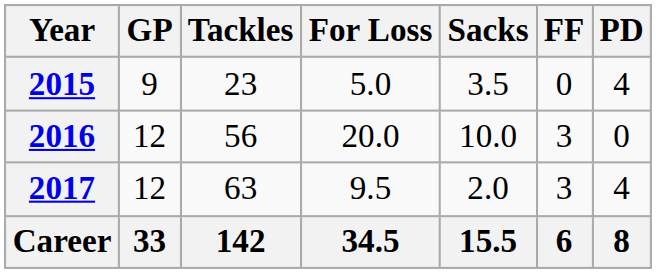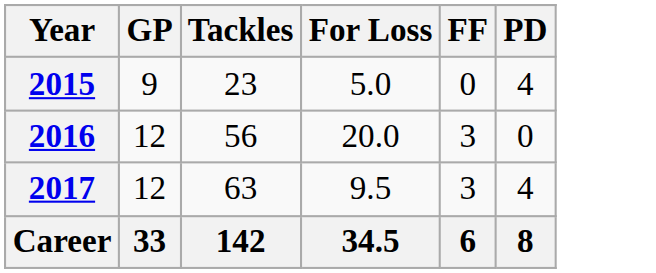 <table class="wikitable" style="text-align:center;">
 <tr>
 <th>Year</th>
 <th>GP</th>
 <th>Tackles</th>
 <th>For Loss</th>
-<th>Sacks</th>
 <th>FF</th>
 <th>PD</th>
 </tr>
 <tr>
 <th><a href='#'>2015</a></th>
 <td>9</td>
 <td>23</td>
 <td>5.0</td>
-<td>3.5</td>
 <td>0</td>
 <td>4</td>
 </tr>
 <tr>
 <th><a href='#'>2016</a></th>
 <td>12</td>
 <td>56</td>
 <td>20.0</td>
-<td>10.0</td>
 <td>3</td>
 <td>0</td>
 </tr>
 <tr>
 <th><a href='#'>2017</a></th>
 <td>12</td>
 <td>63</td>
 <td>9.5</td>
-<td>2.0</td>
 <td>3</td>
 <td>4</td>
 </tr>
 <tr>
 <th>Career</th>
 <th>33</th>
 <th>142</th>
 <th>34.5</th>
-<th>15.5</th>
 <th>6</th>
 <th>8</th>
 </tr>
 </table>
